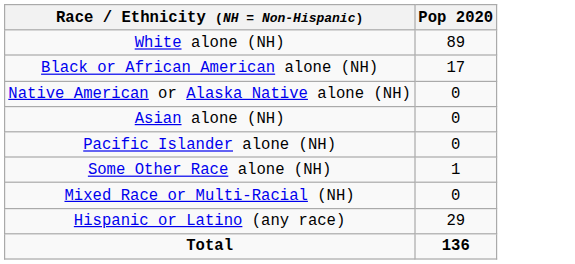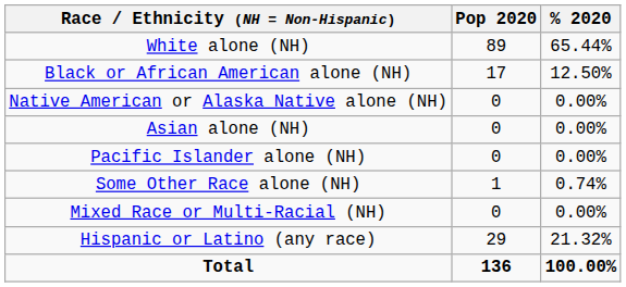 <table class="wikitable"  style="text-align:center;">
 <tr>
 <th>Race / Ethnicity <small>(<em>NH = Non-Hispanic</em>)</small></th>
 <th>Pop 2020</th>
+<th>% 2020</th>
 </tr>
 <tr>
 <td><a href='#'>White</a> alone (NH)</td>
 <td>89</td>
+<td>65.44%</td>
 </tr>
 <tr>
 <td><a href='#'>Black or African American</a> alone (NH)</td>
 <td>17</td>
+<td>12.50%</td>
 </tr>
 <tr>
 <td><a href='#'>Native American</a> or <a href='#'>Alaska Native</a> alone (NH)</td>
 <td>0</td>
+<td>0.00%</td>
 </tr>
 <tr>
 <td><a href='#'>Asian</a> alone (NH)</td>
 <td>0</td>
+<td>0.00%</td>
 </tr>
 <tr>
 <td><a href='#'>Pacific Islander</a> alone (NH)</td>
 <td>0</td>
+<td>0.00%</td>
 </tr>
 <tr>
 <td><a href='#'>Some Other Race</a> alone (NH)</td>
 <td>1</td>
+<td>0.74%</td>
 </tr>
 <tr>
 <td><a href='#'>Mixed Race or Multi-Racial</a> (NH)</td>
 <td>0</td>
+<td>0.00%</td>
 </tr>
 <tr>
 <td><a href='#'>Hispanic or Latino</a> (any race)</td>
 <td>29</td>
+<td>21.32%</td>
 </tr>
 <tr>
 <td><strong>Total</strong></td>
 <td><strong>136</strong></td>
+<td><strong>100.00%</strong></td>
 </tr>
 </table>
